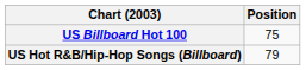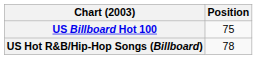 <table class="wikitable sortable plainrowheaders" style="text-align:center">
 <tr>
 <th scope="col">Chart (2003)</th>
 <th scope="col">Position</th>
 </tr>
 <tr>
 <th scope="row"><a href='#'>US <em>Billboard</em> Hot 100</a></th>
 <td>75</td>
 </tr>
 <tr>
 <th scope="row">US Hot R&B/Hip-Hop Songs (<em>Billboard</em>)</th>
-<td>79</td>
+<td>78</td>
 </tr>
 </table>
